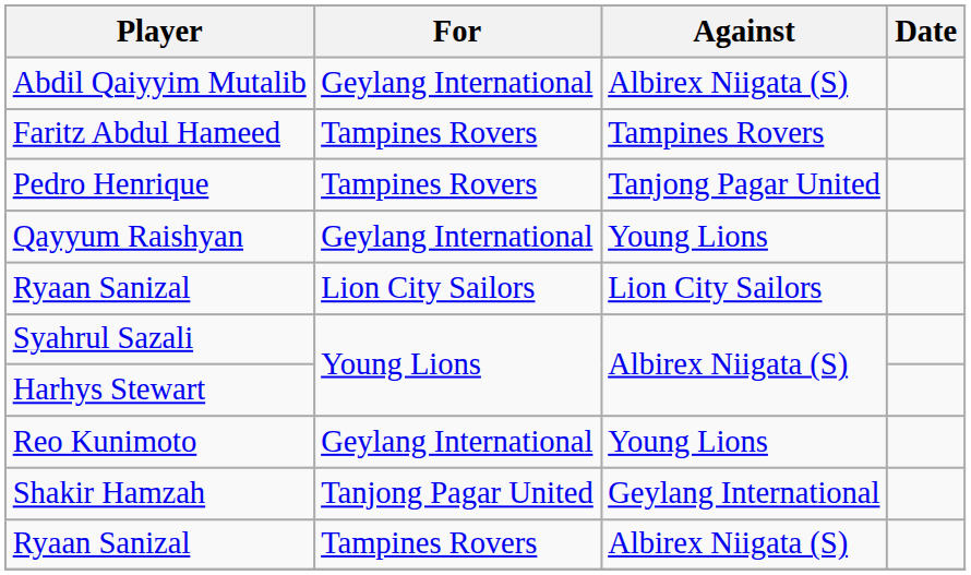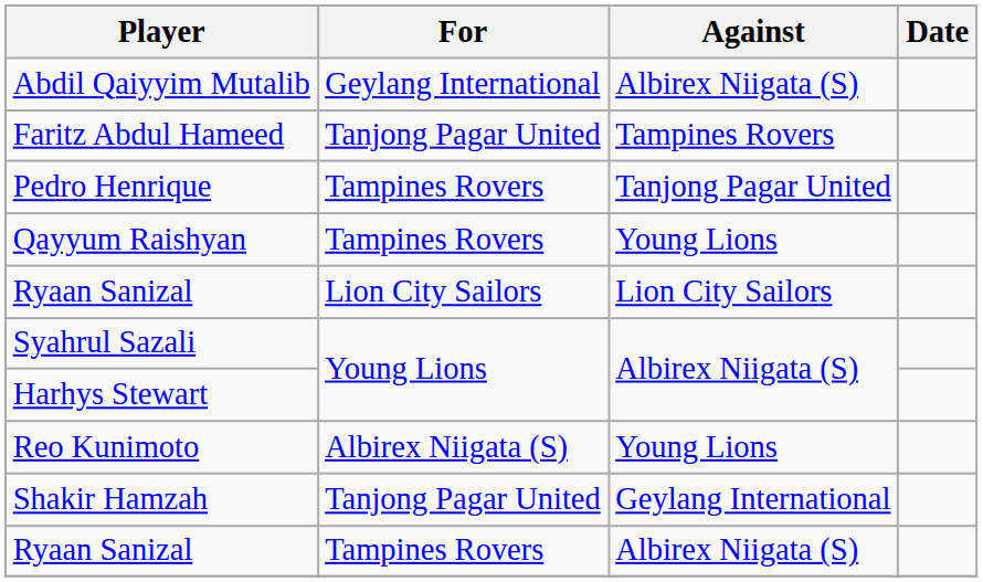 <table class="wikitable plainrowheaders sortable" style="font-size:90%">
 <tr>
 <th>Player</th>
 <th>For</th>
 <th>Against</th>
 <th>Date</th>
 </tr>
 <tr>
 <td> <a href='#'>Abdil Qaiyyim Mutalib</a></td>
 <td><a href='#'>Geylang International</a></td>
 <td><a href='#'>Albirex Niigata (S)</a></td>
 <td></td>
 </tr>
 <tr>
 <td> <a href='#'>Faritz Abdul Hameed</a></td>
-<td><a href='#'>Tampines Rovers</a></td>
+<td><a href='#'>Tanjong Pagar United</a></td>
 <td><a href='#'>Tampines Rovers</a></td>
 <td></td>
 </tr>
 <tr>
 <td> <a href='#'>Pedro Henrique</a></td>
 <td><a href='#'>Tampines Rovers</a></td>
 <td><a href='#'>Tanjong Pagar United</a></td>
 <td></td>
 </tr>
 <tr>
 <td> <a href='#'>Qayyum Raishyan</a></td>
-<td><a href='#'>Geylang International</a></td>
+<td><a href='#'>Tampines Rovers</a></td>
 <td><a href='#'>Young Lions</a></td>
 <td></td>
 </tr>
 <tr>
 <td> <a href='#'>Ryaan Sanizal</a></td>
 <td><a href='#'>Lion City Sailors</a></td>
 <td><a href='#'>Lion City Sailors</a></td>
 <td></td>
 </tr>
 <tr>
 <td> <a href='#'>Syahrul Sazali</a></td>
 <td rowspan="2"><a href='#'>Young Lions</a></td>
 <td rowspan="2"><a href='#'>Albirex Niigata (S)</a></td>
 <td></td>
 </tr>
 <tr>
 <td> <a href='#'>Harhys Stewart</a></td>
 <td></td>
 </tr>
 <tr>
 <td> <a href='#'>Reo Kunimoto</a></td>
-<td><a href='#'>Geylang International</a></td>
+<td><a href='#'>Albirex Niigata (S)</a></td>
 <td><a href='#'>Young Lions</a></td>
 <td></td>
 </tr>
 <tr>
 <td> <a href='#'>Shakir Hamzah</a></td>
 <td><a href='#'>Tanjong Pagar United</a></td>
 <td><a href='#'>Geylang International</a></td>
 <td></td>
 </tr>
 <tr>
 <td> <a href='#'>Ryaan Sanizal</a></td>
 <td><a href='#'>Tampines Rovers</a></td>
 <td><a href='#'>Albirex Niigata (S)</a></td>
 <td></td>
 </tr>
 <tr>
 </tr>
 </table>
